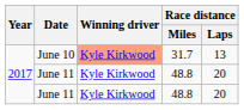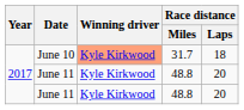 <table class="wikitable" style="font-size: 95%;">
 <tr>
 <th rowspan="2">Year</th>
 <th rowspan="2">Date</th>
 <th rowspan="2">Winning driver</th>
 <th colspan="2">Race distance</th>
 </tr>
 <tr>
 <th>Miles</th>
 <th>Laps</th>
 </tr>
 <tr>
 <td rowspan=3><a href='#'>2017</a></td>
 <td>June 10</td>
 <td style="background: lightsalmon;"> <a href='#'>Kyle Kirkwood</a></td>
 <td style="text-align:center">31.7</td>
-<td style="text-align:center">13</td>
+<td style="text-align:center">18</td>
 </tr>
 <tr>
 <td>June 11</td>
 <td> <a href='#'>Kyle Kirkwood</a></td>
 <td style="text-align:center">48.8</td>
 <td style="text-align:center">20</td>
 </tr>
 <tr>
 <td>June 11</td>
 <td> <a href='#'>Kyle Kirkwood</a></td>
 <td style="text-align:center">48.8</td>
 <td style="text-align:center">20</td>
 </tr>
 </table>
